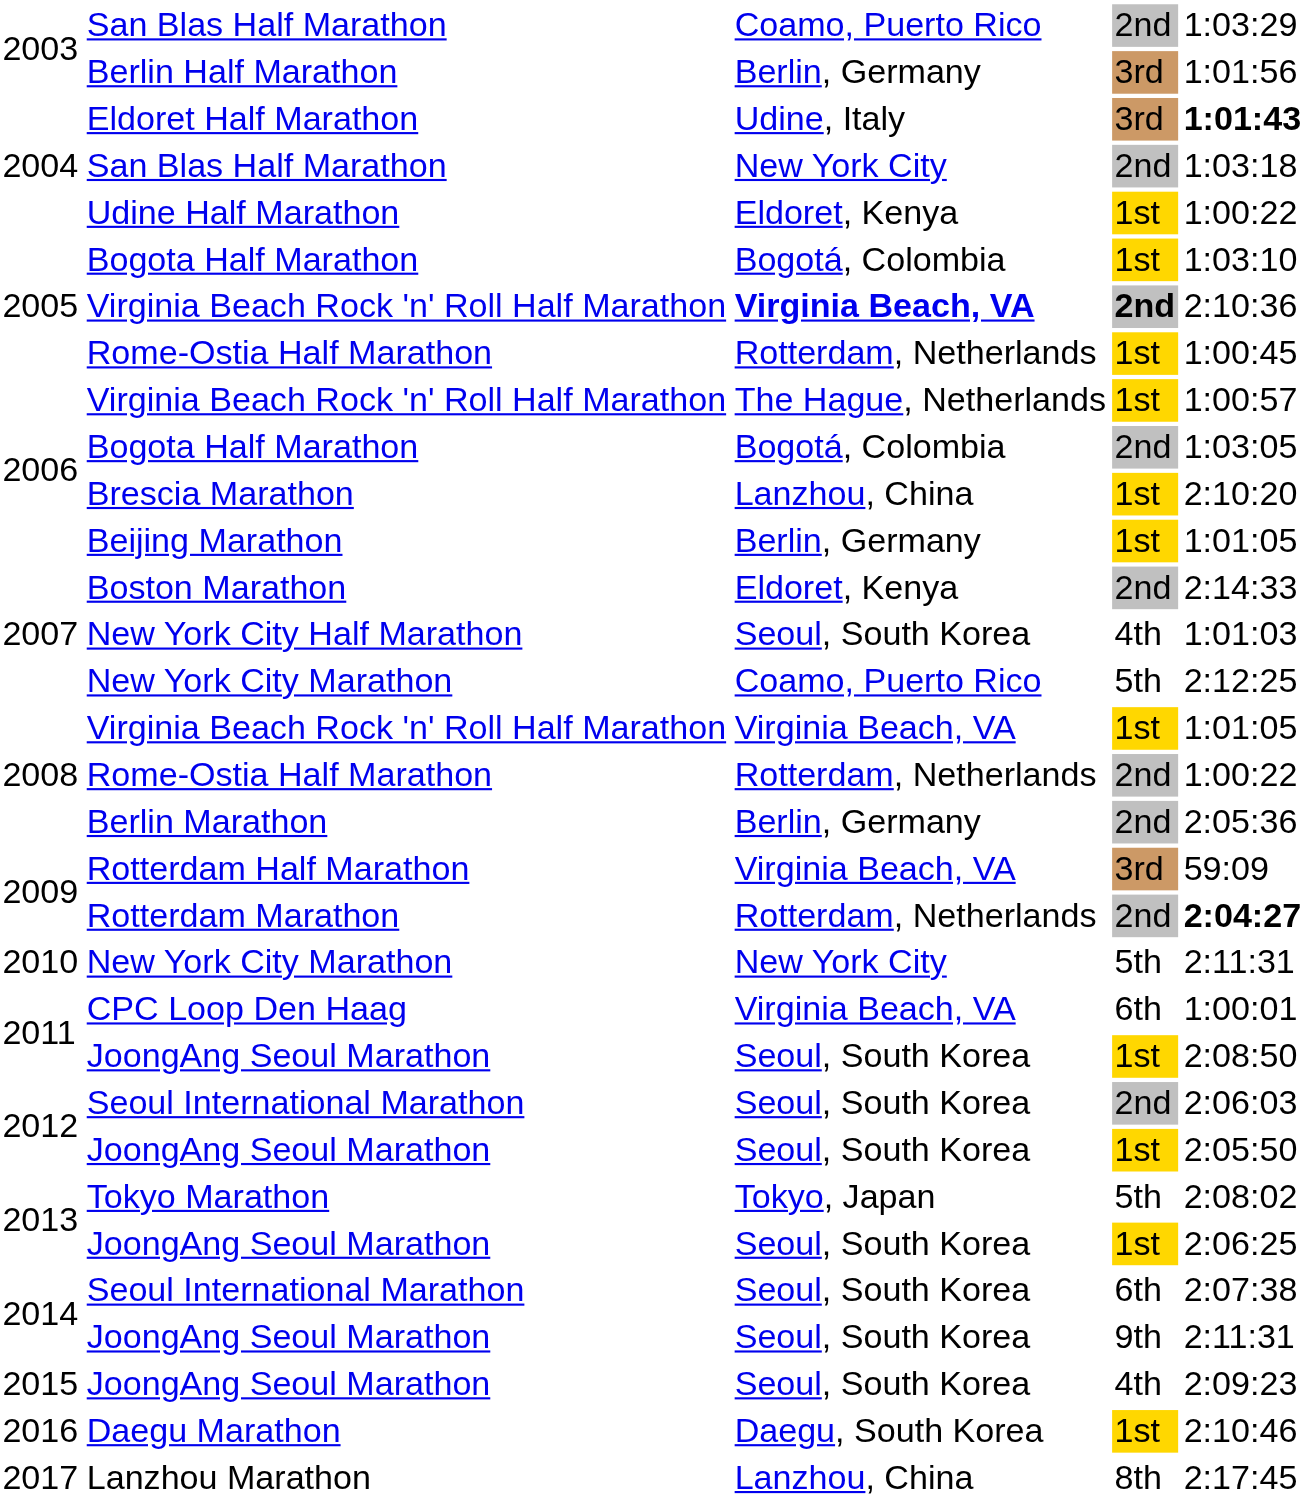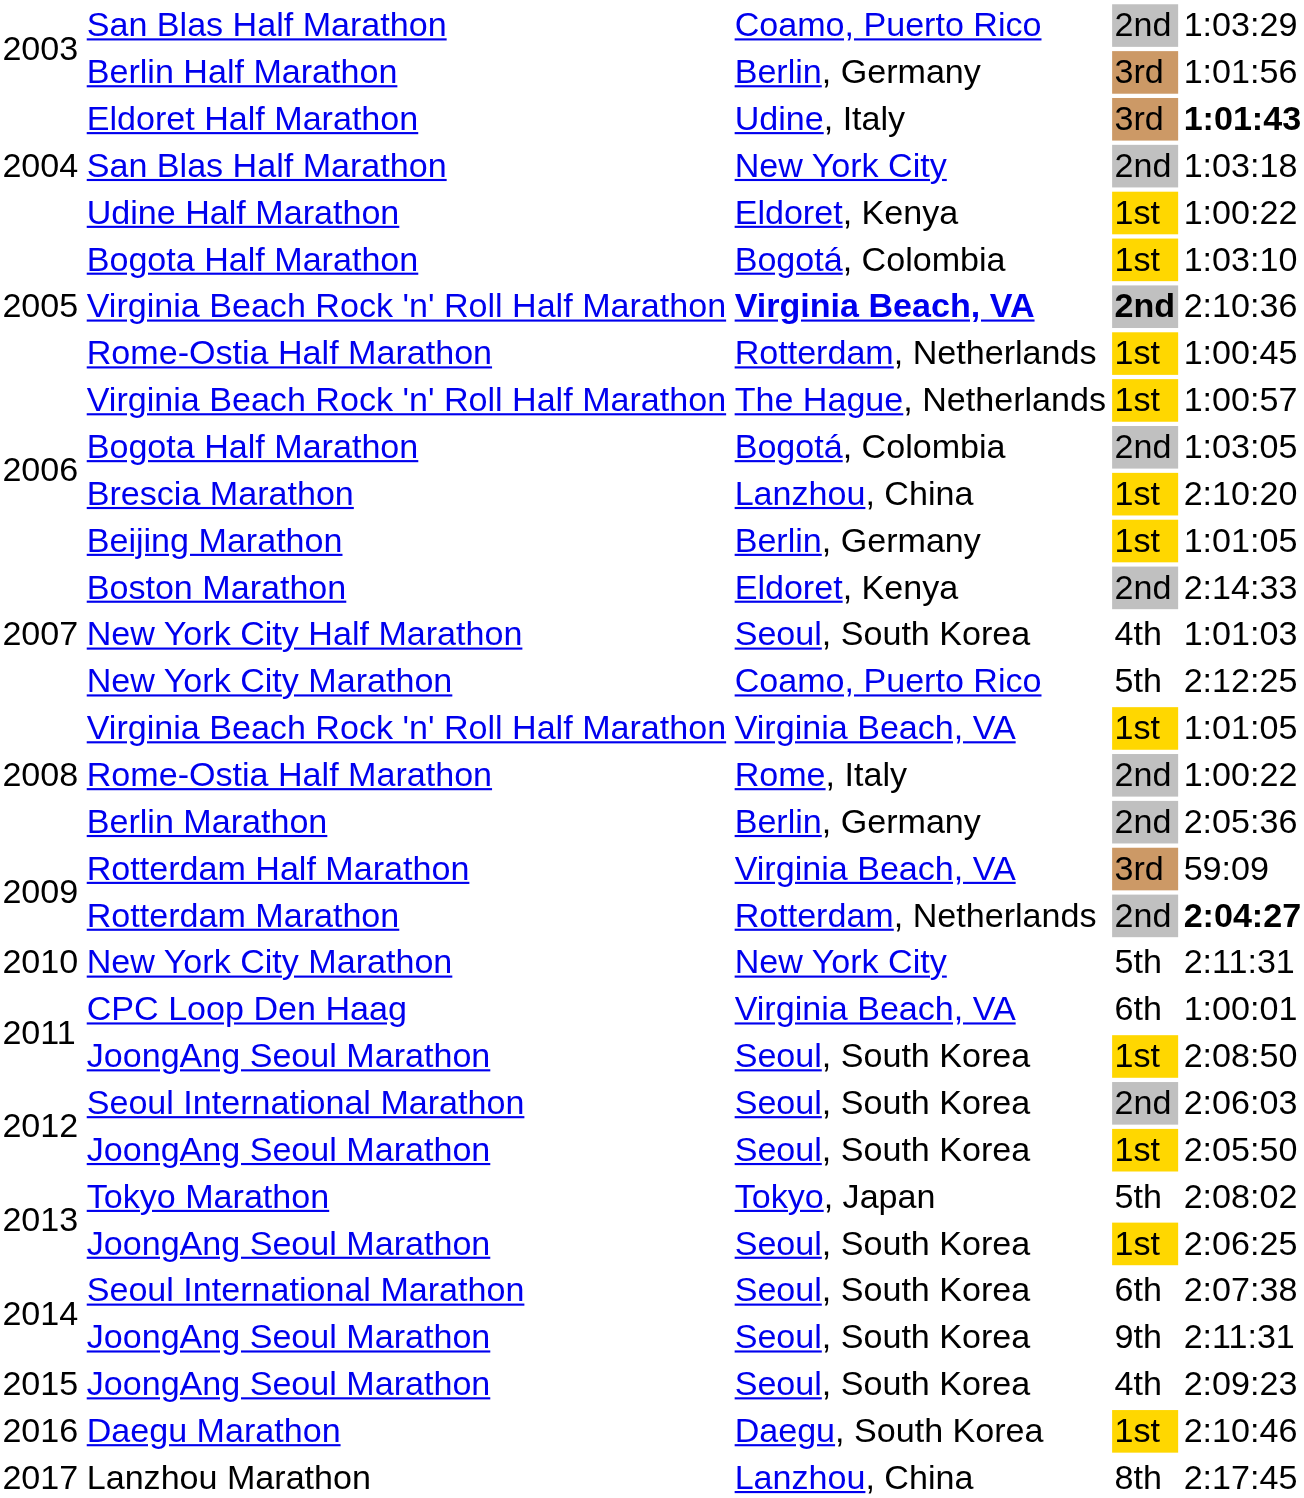 <table>
 <tr>
 <td rowspan=2>2003</td>
 <td><a href='#'>San Blas Half Marathon</a></td>
 <td><a href='#'>Coamo, Puerto Rico</a></td>
 <td bgcolor="silver">2nd</td>
 <td>1:03:29</td>
 </tr>
 <tr>
 <td><a href='#'>Berlin Half Marathon</a></td>
 <td><a href='#'>Berlin</a>, Germany</td>
 <td bgcolor="cc9966">3rd</td>
 <td>1:01:56</td>
 </tr>
 <tr>
 <td rowspan=3>2004</td>
 <td><a href='#'>Eldoret Half Marathon</a></td>
 <td><a href='#'>Udine</a>, Italy</td>
 <td bgcolor="cc9966">3rd</td>
 <td><strong>1:01:43</strong></td>
 </tr>
 <tr>
 <td><a href='#'>San Blas Half Marathon</a></td>
 <td><a href='#'>New York City</a></td>
 <td bgcolor="silver">2nd</td>
 <td>1:03:18</td>
 </tr>
 <tr>
 <td><a href='#'>Udine Half Marathon</a></td>
 <td><a href='#'>Eldoret</a>, Kenya</td>
 <td bgcolor="gold">1st</td>
 <td>1:00:22</td>
 </tr>
 <tr>
 <td rowspan=3>2005</td>
 <td><a href='#'>Bogota Half Marathon</a></td>
 <td><a href='#'>Bogotá</a>, Colombia</td>
 <td bgcolor="gold">1st</td>
 <td>1:03:10</td>
 </tr>
 <tr>
 <td><a href='#'>Virginia Beach Rock 'n' Roll Half Marathon</a></td>
 <td><strong><a href='#'>Virginia Beach, VA</a></strong></td>
 <td bgcolor="silver"><strong>2nd</strong></td>
 <td>2:10:36</td>
 </tr>
 <tr>
 <td><a href='#'>Rome-Ostia Half Marathon</a></td>
 <td><a href='#'>Rotterdam</a>, Netherlands</td>
 <td bgcolor="gold">1st</td>
 <td>1:00:45</td>
 </tr>
 <tr>
 <td rowspan=4>2006</td>
 <td><a href='#'>Virginia Beach Rock 'n' Roll Half Marathon</a></td>
 <td><a href='#'>The Hague</a>, Netherlands</td>
 <td bgcolor="gold">1st</td>
 <td>1:00:57</td>
 </tr>
 <tr>
 <td><a href='#'>Bogota Half Marathon</a></td>
 <td><a href='#'>Bogotá</a>, Colombia</td>
 <td bgcolor="silver">2nd</td>
 <td>1:03:05</td>
 </tr>
 <tr>
 <td><a href='#'>Brescia Marathon</a></td>
 <td><a href='#'>Lanzhou</a>, China</td>
 <td bgcolor="gold">1st</td>
 <td>2:10:20</td>
 </tr>
 <tr>
 <td><a href='#'>Beijing Marathon</a></td>
 <td><a href='#'>Berlin</a>, Germany</td>
 <td bgcolor="gold">1st</td>
 <td>1:01:05</td>
 </tr>
 <tr>
 <td rowspan=3>2007</td>
 <td><a href='#'>Boston Marathon</a></td>
 <td><a href='#'>Eldoret</a>, Kenya</td>
 <td bgcolor="silver">2nd</td>
 <td>2:14:33</td>
 </tr>
 <tr>
 <td><a href='#'>New York City Half Marathon</a></td>
 <td><a href='#'>Seoul</a>, South Korea</td>
 <td>4th</td>
 <td>1:01:03</td>
 </tr>
 <tr>
 <td><a href='#'>New York City Marathon</a></td>
 <td><a href='#'>Coamo, Puerto Rico</a></td>
 <td>5th</td>
 <td>2:12:25</td>
 </tr>
 <tr>
 <td rowspan=3>2008</td>
 <td><a href='#'>Virginia Beach Rock 'n' Roll Half Marathon</a></td>
 <td><a href='#'>Virginia Beach, VA</a></td>
 <td bgcolor="gold">1st</td>
 <td>1:01:05</td>
 </tr>
 <tr>
 <td><a href='#'>Rome-Ostia Half Marathon</a></td>
-<td><a href='#'>Rotterdam</a>, Netherlands</td>
+<td><a href='#'>Rome</a>, Italy</td>
 <td bgcolor="silver">2nd</td>
 <td>1:00:22</td>
 </tr>
 <tr>
 <td><a href='#'>Berlin Marathon</a></td>
 <td><a href='#'>Berlin</a>, Germany</td>
 <td bgcolor="silver">2nd</td>
 <td>2:05:36</td>
 </tr>
 <tr>
 <td rowspan=2>2009</td>
 <td><a href='#'>Rotterdam Half Marathon</a></td>
 <td><a href='#'>Virginia Beach, VA</a></td>
 <td bgcolor="cc9966">3rd</td>
 <td>59:09</td>
 </tr>
 <tr>
 <td><a href='#'>Rotterdam Marathon</a></td>
 <td><a href='#'>Rotterdam</a>, Netherlands</td>
 <td bgcolor="silver">2nd</td>
 <td><strong>2:04:27</strong></td>
 </tr>
 <tr>
 <td>2010</td>
 <td><a href='#'>New York City Marathon</a></td>
 <td><a href='#'>New York City</a></td>
 <td>5th</td>
 <td>2:11:31</td>
 </tr>
 <tr>
 <td rowspan=2>2011</td>
 <td><a href='#'>CPC Loop Den Haag</a></td>
 <td><a href='#'>Virginia Beach, VA</a></td>
 <td>6th</td>
 <td>1:00:01</td>
 </tr>
 <tr>
 <td><a href='#'>JoongAng Seoul Marathon</a></td>
 <td><a href='#'>Seoul</a>, South Korea</td>
 <td bgcolor=gold>1st</td>
 <td>2:08:50</td>
 </tr>
 <tr>
 <td rowspan=2>2012</td>
 <td><a href='#'>Seoul International Marathon</a></td>
 <td><a href='#'>Seoul</a>, South Korea</td>
 <td bgcolor="silver">2nd</td>
 <td>2:06:03</td>
 </tr>
 <tr>
 <td><a href='#'>JoongAng Seoul Marathon</a></td>
 <td><a href='#'>Seoul</a>, South Korea</td>
 <td bgcolor=gold>1st</td>
 <td>2:05:50</td>
 </tr>
 <tr>
 <td rowspan=2>2013</td>
 <td><a href='#'>Tokyo Marathon</a></td>
 <td><a href='#'>Tokyo</a>, Japan</td>
 <td>5th</td>
 <td>2:08:02</td>
 </tr>
 <tr>
 <td><a href='#'>JoongAng Seoul Marathon</a></td>
 <td><a href='#'>Seoul</a>, South Korea</td>
 <td bgcolor=gold>1st</td>
 <td>2:06:25</td>
 </tr>
 <tr>
 <td rowspan=2>2014</td>
 <td><a href='#'>Seoul International Marathon</a></td>
 <td><a href='#'>Seoul</a>, South Korea</td>
 <td>6th</td>
 <td>2:07:38</td>
 </tr>
 <tr>
 <td><a href='#'>JoongAng Seoul Marathon</a></td>
 <td><a href='#'>Seoul</a>, South Korea</td>
 <td>9th</td>
 <td>2:11:31</td>
 </tr>
 <tr>
 <td>2015</td>
 <td><a href='#'>JoongAng Seoul Marathon</a></td>
 <td><a href='#'>Seoul</a>, South Korea</td>
 <td>4th</td>
 <td>2:09:23</td>
 </tr>
 <tr>
 <td>2016</td>
 <td><a href='#'>Daegu Marathon</a></td>
 <td><a href='#'>Daegu</a>, South Korea</td>
 <td bgcolor="gold">1st</td>
 <td>2:10:46</td>
 </tr>
 <tr>
 <td>2017</td>
 <td>Lanzhou Marathon</td>
 <td><a href='#'>Lanzhou</a>, China</td>
 <td>8th</td>
 <td>2:17:45</td>
 </tr>
 </table>
